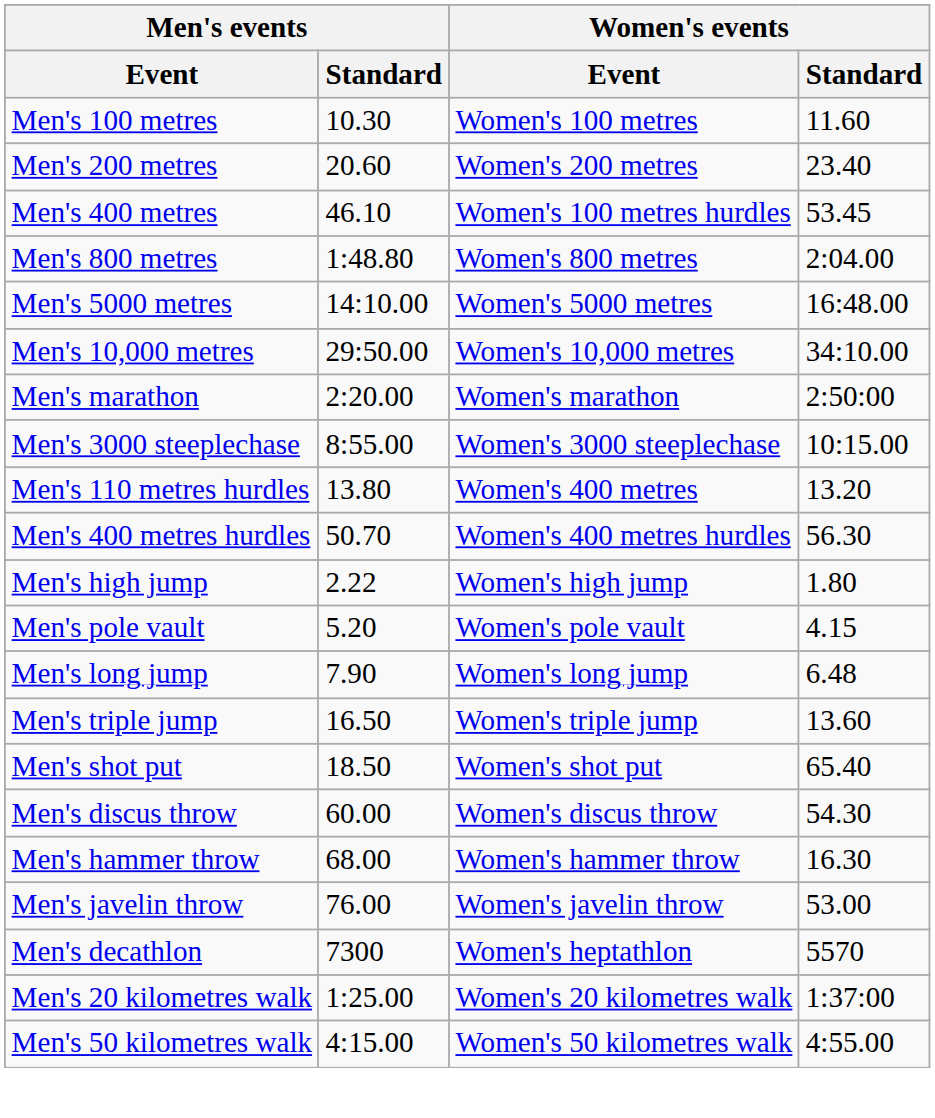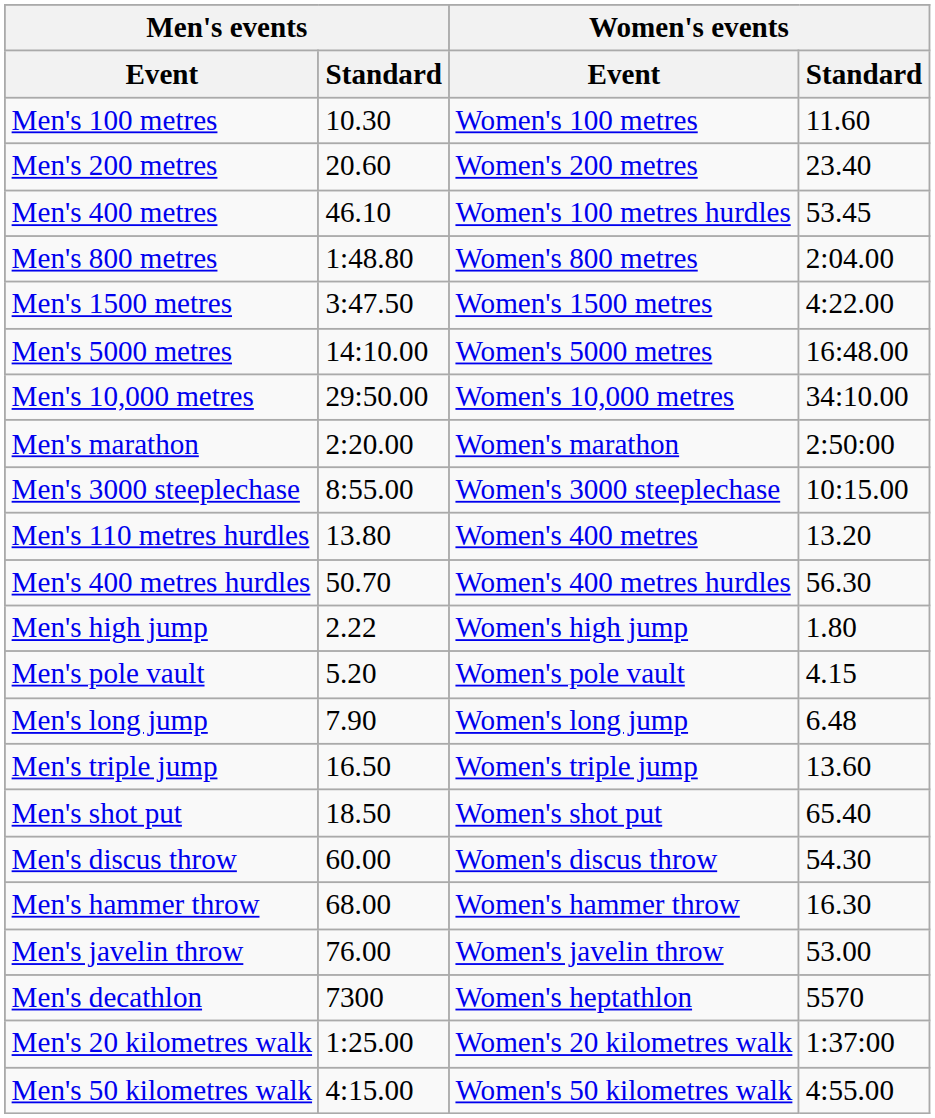 <table class="wikitable">
 <tr>
 <th colspan="2">Men's events</th>
 <th colspan="2">Women's events</th>
 </tr>
 <tr>
 <th>Event</th>
 <th>Standard</th>
 <th>Event</th>
 <th>Standard</th>
 </tr>
 <tr>
 <td><a href='#'>Men's 100 metres</a></td>
 <td>10.30</td>
 <td><a href='#'>Women's 100 metres</a></td>
 <td>11.60</td>
 </tr>
 <tr>
 <td><a href='#'>Men's 200 metres</a></td>
 <td>20.60</td>
 <td><a href='#'>Women's 200 metres</a></td>
 <td>23.40</td>
 </tr>
 <tr>
 <td><a href='#'>Men's 400 metres</a></td>
 <td>46.10</td>
 <td><a href='#'>Women's 100 metres hurdles</a></td>
 <td>53.45</td>
 </tr>
 <tr>
 <td><a href='#'>Men's 800 metres</a></td>
 <td>1:48.80</td>
 <td><a href='#'>Women's 800 metres</a></td>
 <td>2:04.00</td>
+</tr>
+<tr>
+<td><a href='#'>Men's 1500 metres</a></td>
+<td>3:47.50</td>
+<td><a href='#'>Women's 1500 metres</a></td>
+<td>4:22.00</td>
 </tr>
 <tr>
 <td><a href='#'>Men's 5000 metres</a></td>
 <td>14:10.00</td>
 <td><a href='#'>Women's 5000 metres</a></td>
 <td>16:48.00</td>
 </tr>
 <tr>
 <td><a href='#'>Men's 10,000 metres</a></td>
 <td>29:50.00</td>
 <td><a href='#'>Women's 10,000 metres</a></td>
 <td>34:10.00</td>
 </tr>
 <tr>
 <td><a href='#'>Men's marathon</a></td>
 <td>2:20.00</td>
 <td><a href='#'>Women's marathon</a></td>
 <td>2:50:00</td>
 </tr>
 <tr>
 <td><a href='#'>Men's 3000 steeplechase</a></td>
 <td>8:55.00</td>
 <td><a href='#'>Women's 3000 steeplechase</a></td>
 <td>10:15.00</td>
 </tr>
 <tr>
 <td><a href='#'>Men's 110 metres hurdles</a></td>
 <td>13.80</td>
 <td><a href='#'>Women's 400 metres</a></td>
 <td>13.20</td>
 </tr>
 <tr>
 <td><a href='#'>Men's 400 metres hurdles</a></td>
 <td>50.70</td>
 <td><a href='#'>Women's 400 metres hurdles</a></td>
 <td>56.30</td>
 </tr>
 <tr>
 <td><a href='#'>Men's high jump</a></td>
 <td>2.22</td>
 <td><a href='#'>Women's high jump</a></td>
 <td>1.80</td>
 </tr>
 <tr>
 <td><a href='#'>Men's pole vault</a></td>
 <td>5.20</td>
 <td><a href='#'>Women's pole vault</a></td>
 <td>4.15</td>
 </tr>
 <tr>
 <td><a href='#'>Men's long jump</a></td>
 <td>7.90</td>
 <td><a href='#'>Women's long jump</a></td>
 <td>6.48</td>
 </tr>
 <tr>
 <td><a href='#'>Men's triple jump</a></td>
 <td>16.50</td>
 <td><a href='#'>Women's triple jump</a></td>
 <td>13.60</td>
 </tr>
 <tr>
 <td><a href='#'>Men's shot put</a></td>
 <td>18.50</td>
 <td><a href='#'>Women's shot put</a></td>
 <td>65.40</td>
 </tr>
 <tr>
 <td><a href='#'>Men's discus throw</a></td>
 <td>60.00</td>
 <td><a href='#'>Women's discus throw</a></td>
 <td>54.30</td>
 </tr>
 <tr>
 <td><a href='#'>Men's hammer throw</a></td>
 <td>68.00</td>
 <td><a href='#'>Women's hammer throw</a></td>
 <td>16.30</td>
 </tr>
 <tr>
 <td><a href='#'>Men's javelin throw</a></td>
 <td>76.00</td>
 <td><a href='#'>Women's javelin throw</a></td>
 <td>53.00</td>
 </tr>
 <tr>
 <td><a href='#'>Men's decathlon</a></td>
 <td>7300</td>
 <td><a href='#'>Women's heptathlon</a></td>
 <td>5570</td>
 </tr>
 <tr>
 <td><a href='#'>Men's 20 kilometres walk</a></td>
 <td>1:25.00</td>
 <td><a href='#'>Women's 20 kilometres walk</a></td>
 <td>1:37:00</td>
 </tr>
 <tr>
 <td><a href='#'>Men's 50 kilometres walk</a></td>
 <td>4:15.00</td>
 <td><a href='#'>Women's 50 kilometres walk</a></td>
 <td>4:55.00</td>
 </tr>
 </table>
